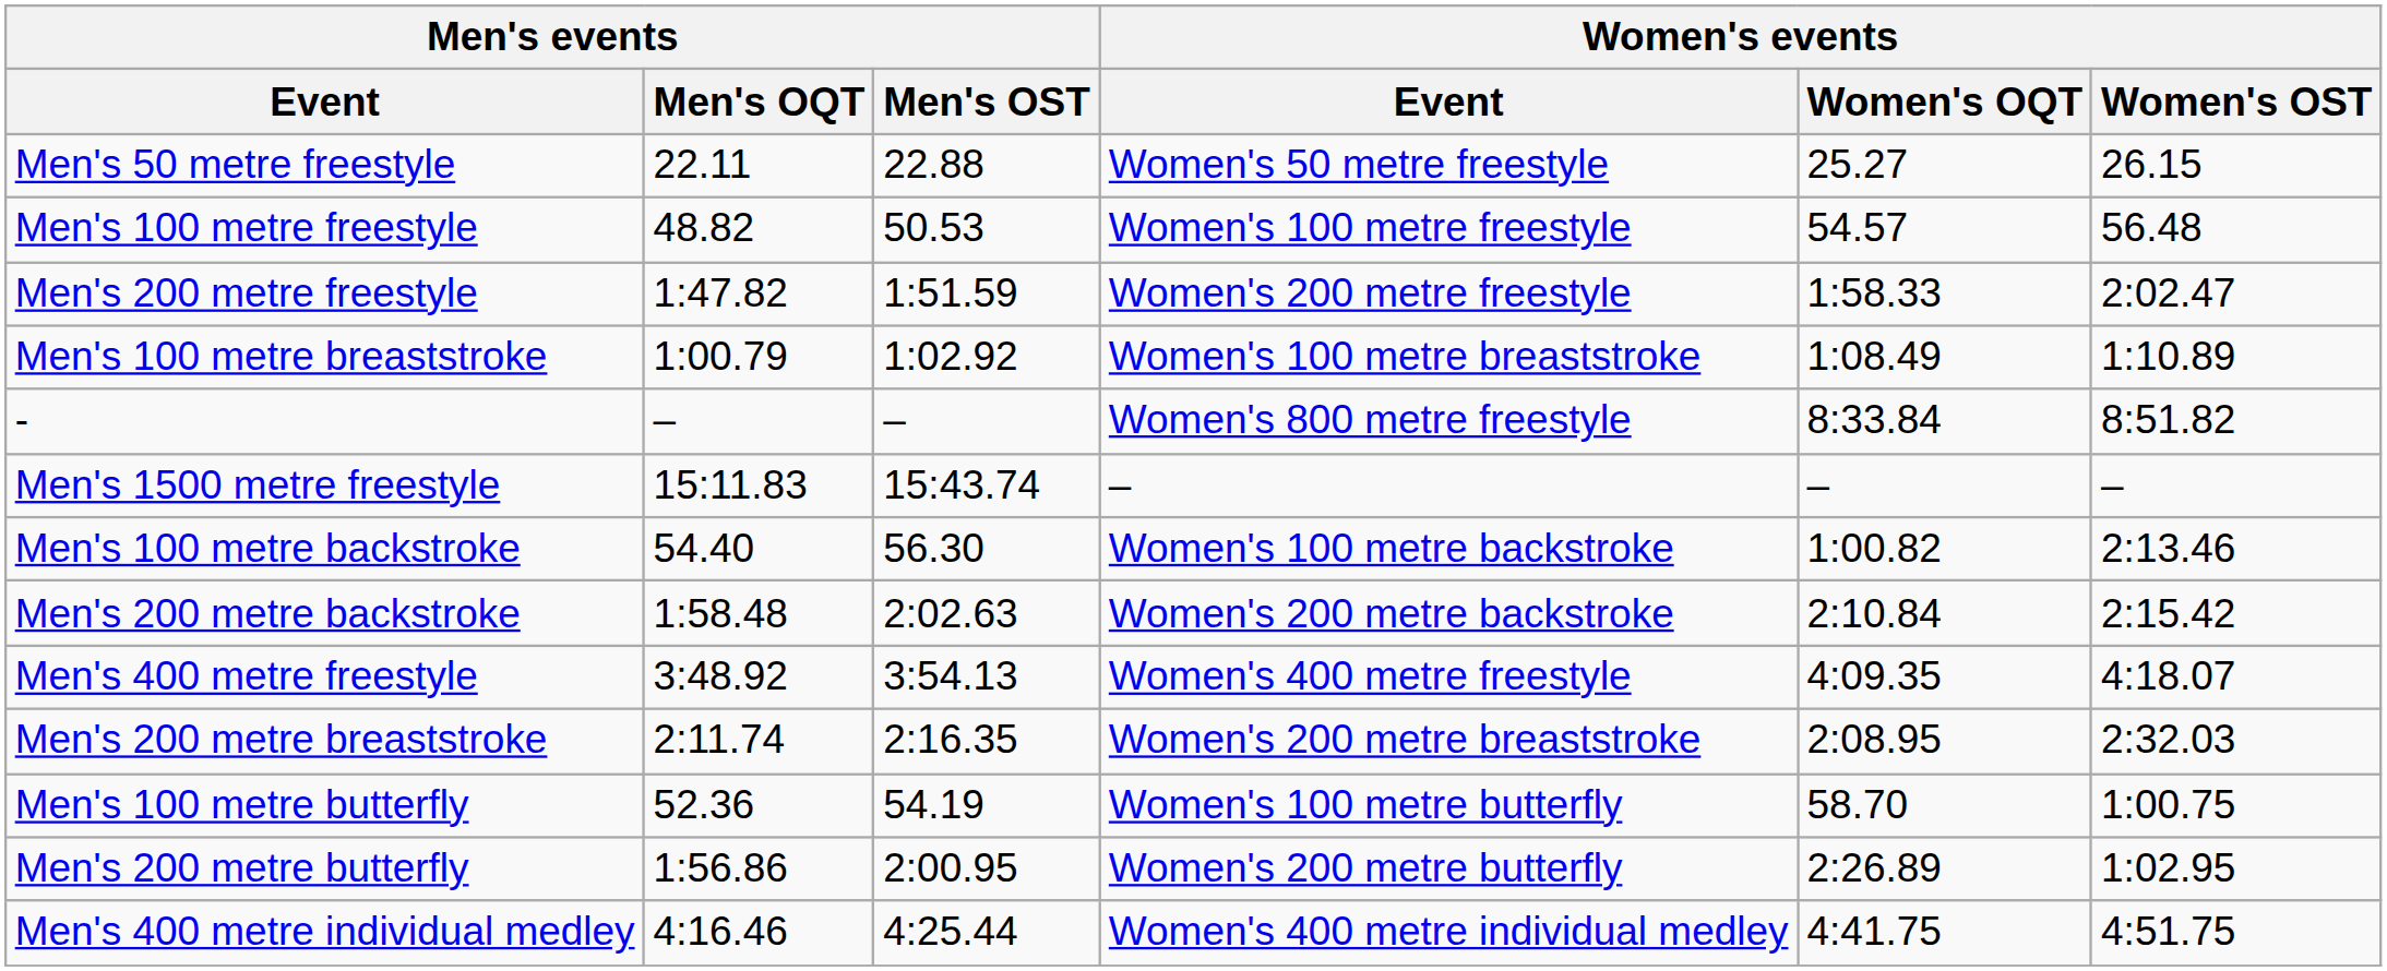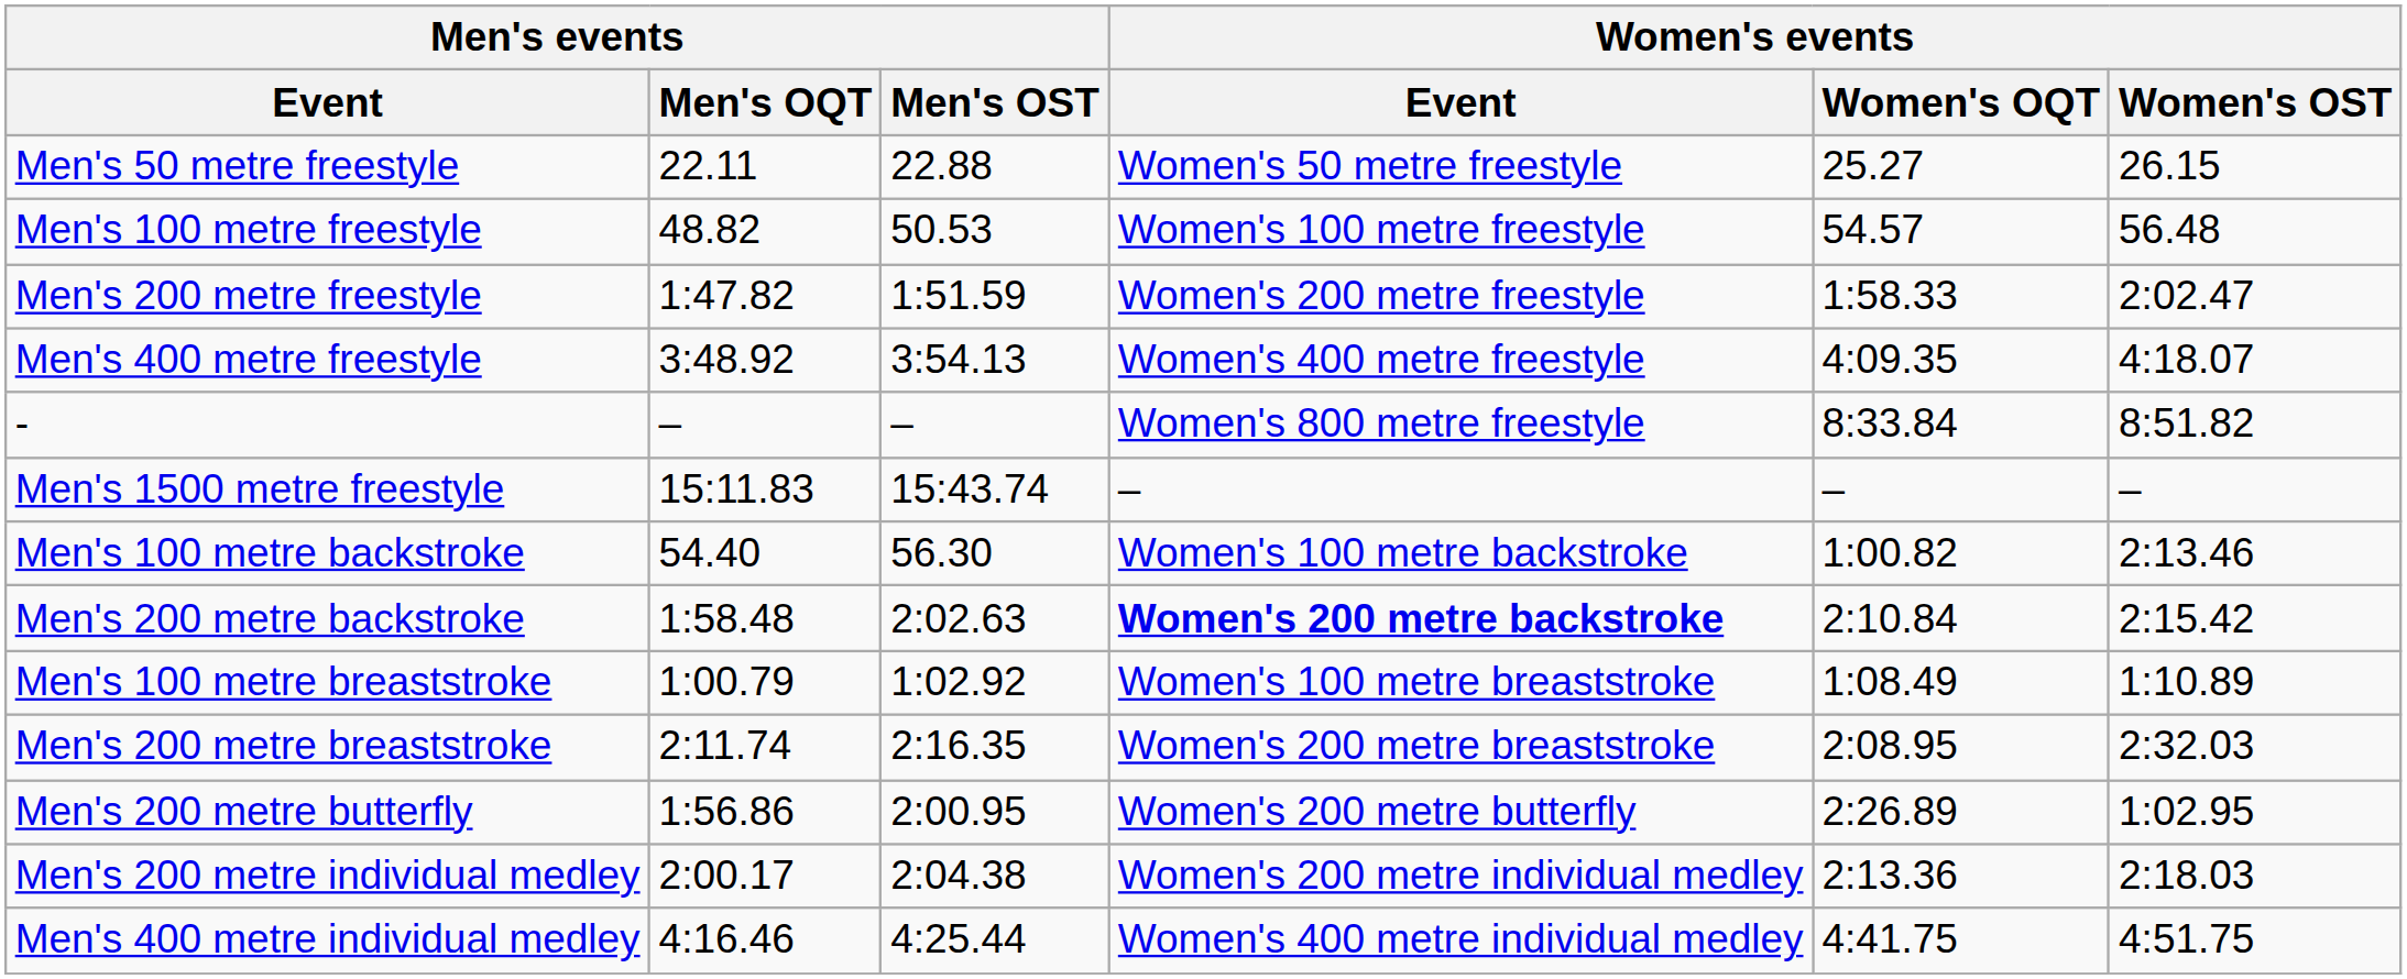 <table class="wikitable">
 <tr>
 <th colspan="3">Men's events</th>
 <th colspan="3">Women's events</th>
 </tr>
 <tr>
 <th>Event</th>
 <th>Men's OQT</th>
 <th>Men's OST</th>
 <th>Event</th>
 <th>Women's OQT</th>
 <th>Women's OST</th>
 </tr>
 <tr>
 <td><a href='#'>Men's 50 metre freestyle</a></td>
 <td>22.11</td>
 <td>22.88</td>
 <td><a href='#'>Women's 50 metre freestyle</a></td>
 <td>25.27</td>
 <td>26.15</td>
 </tr>
 <tr>
 <td><a href='#'>Men's 100 metre freestyle</a></td>
 <td>48.82</td>
 <td>50.53</td>
 <td><a href='#'>Women's 100 metre freestyle</a></td>
 <td>54.57</td>
 <td>56.48</td>
 </tr>
 <tr>
 <td><a href='#'>Men's 200 metre freestyle</a></td>
 <td>1:47.82</td>
 <td>1:51.59</td>
 <td><a href='#'>Women's 200 metre freestyle</a></td>
 <td>1:58.33</td>
 <td>2:02.47</td>
 </tr>
 <tr>
-<td><a href='#'>Men's 100 metre breaststroke</a></td>
-<td>1:00.79</td>
-<td>1:02.92</td>
-<td><a href='#'>Women's 100 metre breaststroke</a></td>
-<td>1:08.49</td>
-<td>1:10.89</td>
+<td><a href='#'>Men's 400 metre freestyle</a></td>
+<td>3:48.92</td>
+<td>3:54.13</td>
+<td><a href='#'>Women's 400 metre freestyle</a></td>
+<td>4:09.35</td>
+<td>4:18.07</td>
 </tr>
 <tr>
 <td>-</td>
 <td>–</td>
 <td>–</td>
 <td><a href='#'>Women's 800 metre freestyle</a></td>
 <td>8:33.84</td>
 <td>8:51.82</td>
 </tr>
 <tr>
 <td><a href='#'>Men's 1500 metre freestyle</a></td>
 <td>15:11.83</td>
 <td>15:43.74</td>
 <td>–</td>
 <td>–</td>
 <td>–</td>
 </tr>
 <tr>
 <td><a href='#'>Men's 100 metre backstroke</a></td>
 <td>54.40</td>
 <td>56.30</td>
 <td><a href='#'>Women's 100 metre backstroke</a></td>
 <td>1:00.82</td>
 <td>2:13.46</td>
 </tr>
 <tr>
 <td><a href='#'>Men's 200 metre backstroke</a></td>
 <td>1:58.48</td>
 <td>2:02.63</td>
-<td><a href='#'>Women's 200 metre backstroke</a></td>
+<td><strong><a href='#'>Women's 200 metre backstroke</a></strong></td>
 <td>2:10.84</td>
 <td>2:15.42</td>
 </tr>
 <tr>
-<td><a href='#'>Men's 400 metre freestyle</a></td>
-<td>3:48.92</td>
-<td>3:54.13</td>
-<td><a href='#'>Women's 400 metre freestyle</a></td>
-<td>4:09.35</td>
-<td>4:18.07</td>
+<td><a href='#'>Men's 100 metre breaststroke</a></td>
+<td>1:00.79</td>
+<td>1:02.92</td>
+<td><a href='#'>Women's 100 metre breaststroke</a></td>
+<td>1:08.49</td>
+<td>1:10.89</td>
 </tr>
 <tr>
 <td><a href='#'>Men's 200 metre breaststroke</a></td>
 <td>2:11.74</td>
 <td>2:16.35</td>
 <td><a href='#'>Women's 200 metre breaststroke</a></td>
 <td>2:08.95</td>
 <td>2:32.03</td>
 </tr>
 <tr>
-<td><a href='#'>Men's 100 metre butterfly</a></td>
-<td>52.36</td>
-<td>54.19</td>
-<td><a href='#'>Women's 100 metre butterfly</a></td>
-<td>58.70</td>
-<td>1:00.75</td>
-</tr>
-<tr>
 <td><a href='#'>Men's 200 metre butterfly</a></td>
 <td>1:56.86</td>
 <td>2:00.95</td>
 <td><a href='#'>Women's 200 metre butterfly</a></td>
 <td>2:26.89</td>
 <td>1:02.95</td>
+</tr>
+<tr>
+<td><a href='#'>Men's 200 metre individual medley</a></td>
+<td>2:00.17</td>
+<td>2:04.38</td>
+<td><a href='#'>Women's 200 metre individual medley</a></td>
+<td>2:13.36</td>
+<td>2:18.03</td>
 </tr>
 <tr>
 <td><a href='#'>Men's 400 metre individual medley</a></td>
 <td>4:16.46</td>
 <td>4:25.44</td>
 <td><a href='#'>Women's 400 metre individual medley</a></td>
 <td>4:41.75</td>
 <td>4:51.75</td>
 </tr>
 </table>
